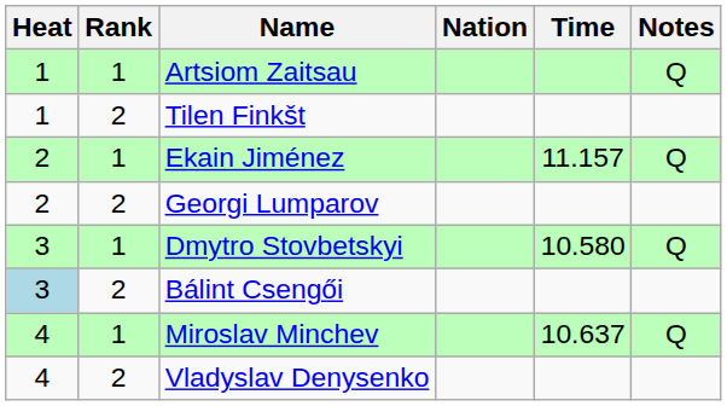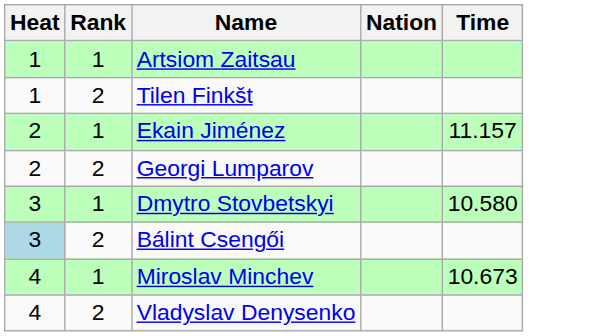 <table class="wikitable sortable" style="text-align:center">
 <tr>
 <th>Heat</th>
 <th>Rank</th>
 <th>Name</th>
 <th>Nation</th>
 <th>Time</th>
-<th>Notes</th>
 </tr>
 <tr bgcolor=bbffbb>
 <td>1</td>
 <td>1</td>
 <td align=left><a href='#'>Artsiom Zaitsau</a></td>
 <td align=left></td>
 <td></td>
-<td>Q</td>
 </tr>
 <tr>
 <td>1</td>
 <td>2</td>
 <td align=left><a href='#'>Tilen Finkšt</a></td>
 <td align=left></td>
-<td></td>
 <td></td>
 </tr>
 <tr bgcolor=bbffbb>
 <td>2</td>
 <td>1</td>
 <td align=left><a href='#'>Ekain Jiménez</a></td>
 <td align=left></td>
 <td>11.157</td>
-<td>Q</td>
 </tr>
 <tr>
 <td>2</td>
 <td>2</td>
 <td align=left><a href='#'>Georgi Lumparov</a></td>
 <td align=left></td>
-<td></td>
 <td></td>
 </tr>
 <tr bgcolor=bbffbb>
 <td>3</td>
 <td>1</td>
 <td align=left><a href='#'>Dmytro Stovbetskyi</a></td>
 <td align=left></td>
 <td>10.580</td>
-<td>Q</td>
 </tr>
 <tr>
 <td style="background: lightblue;">3</td>
 <td>2</td>
 <td align=left><a href='#'>Bálint Csengői</a></td>
 <td align=left></td>
 <td></td>
-<td></td>
 </tr>
 <tr bgcolor=bbffbb>
 <td>4</td>
 <td>1</td>
 <td align=left><a href='#'>Miroslav Minchev</a></td>
 <td align=left></td>
-<td>10.637</td>
-<td>Q</td>
+<td>10.673</td>
 </tr>
 <tr>
 <td>4</td>
 <td>2</td>
 <td align=left><a href='#'>Vladyslav Denysenko</a></td>
 <td align=left></td>
 <td></td>
-<td></td>
 </tr>
 </table>
